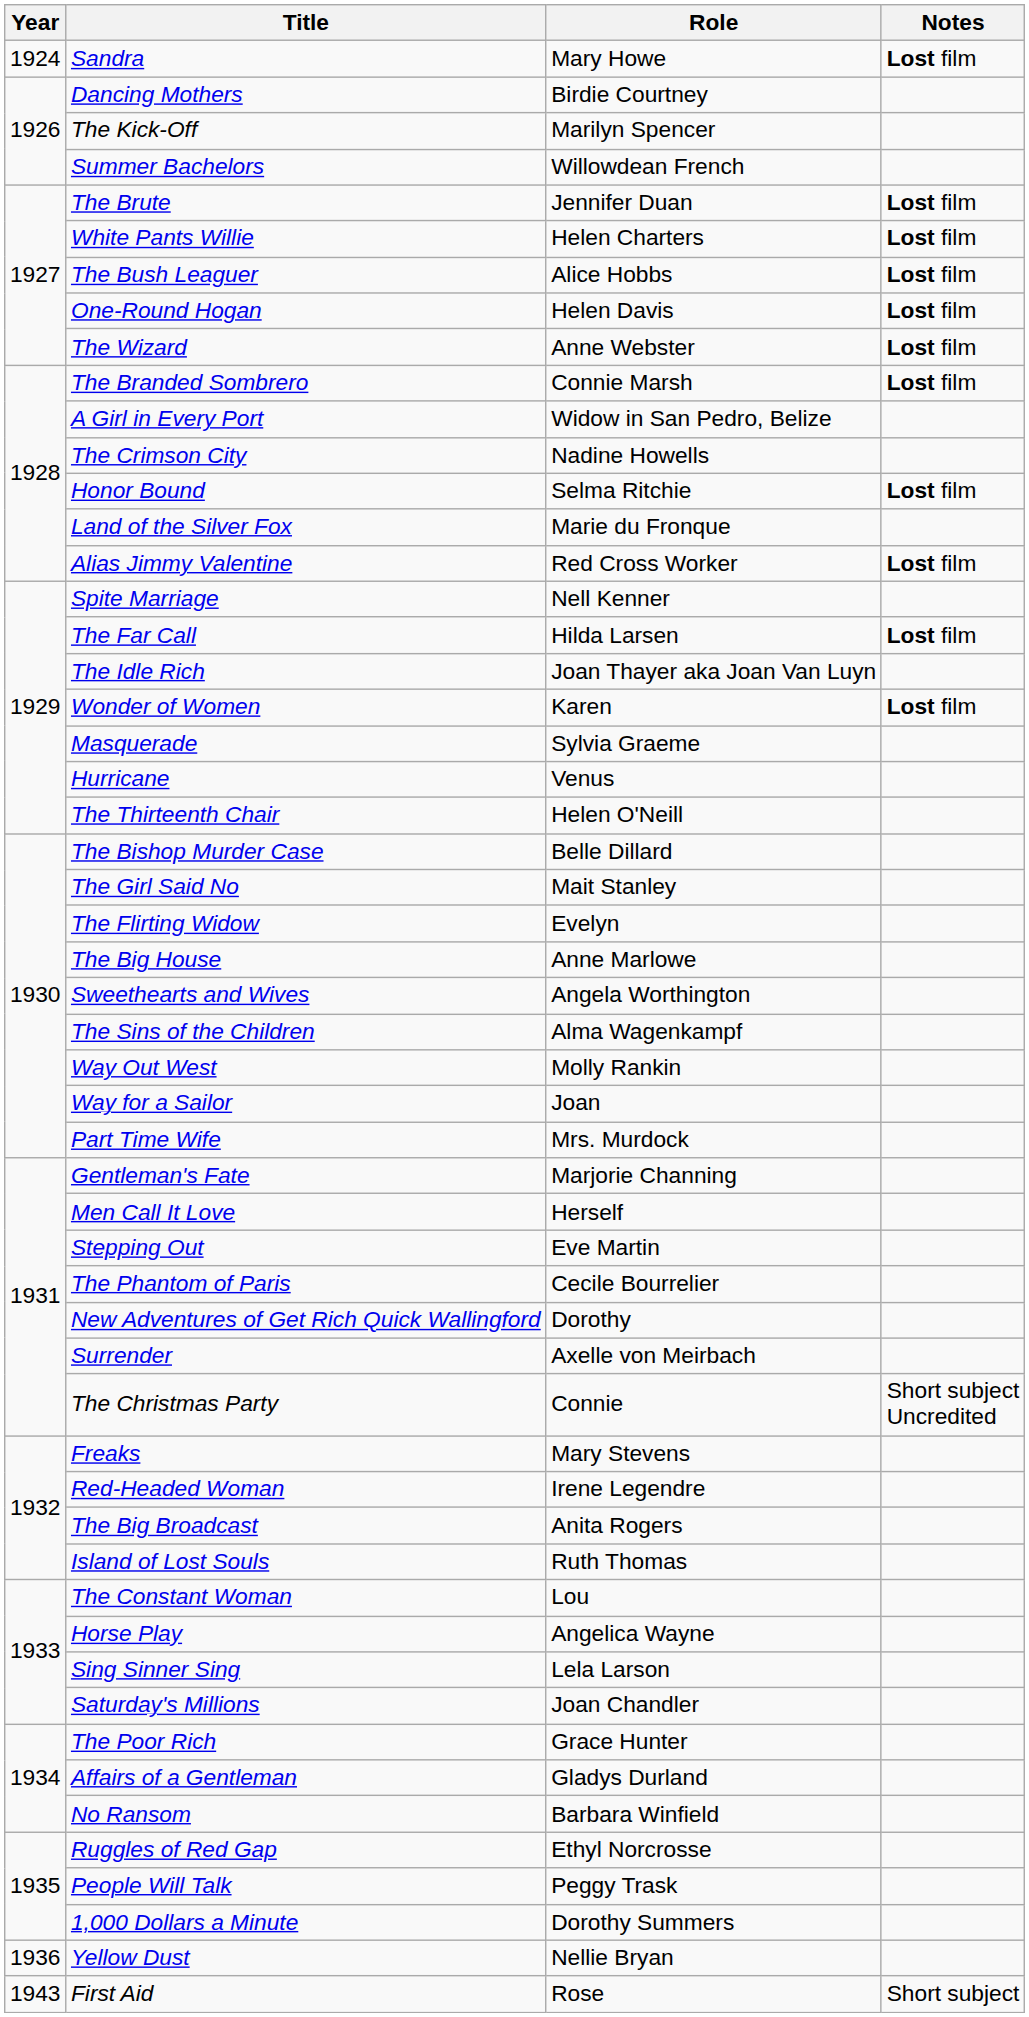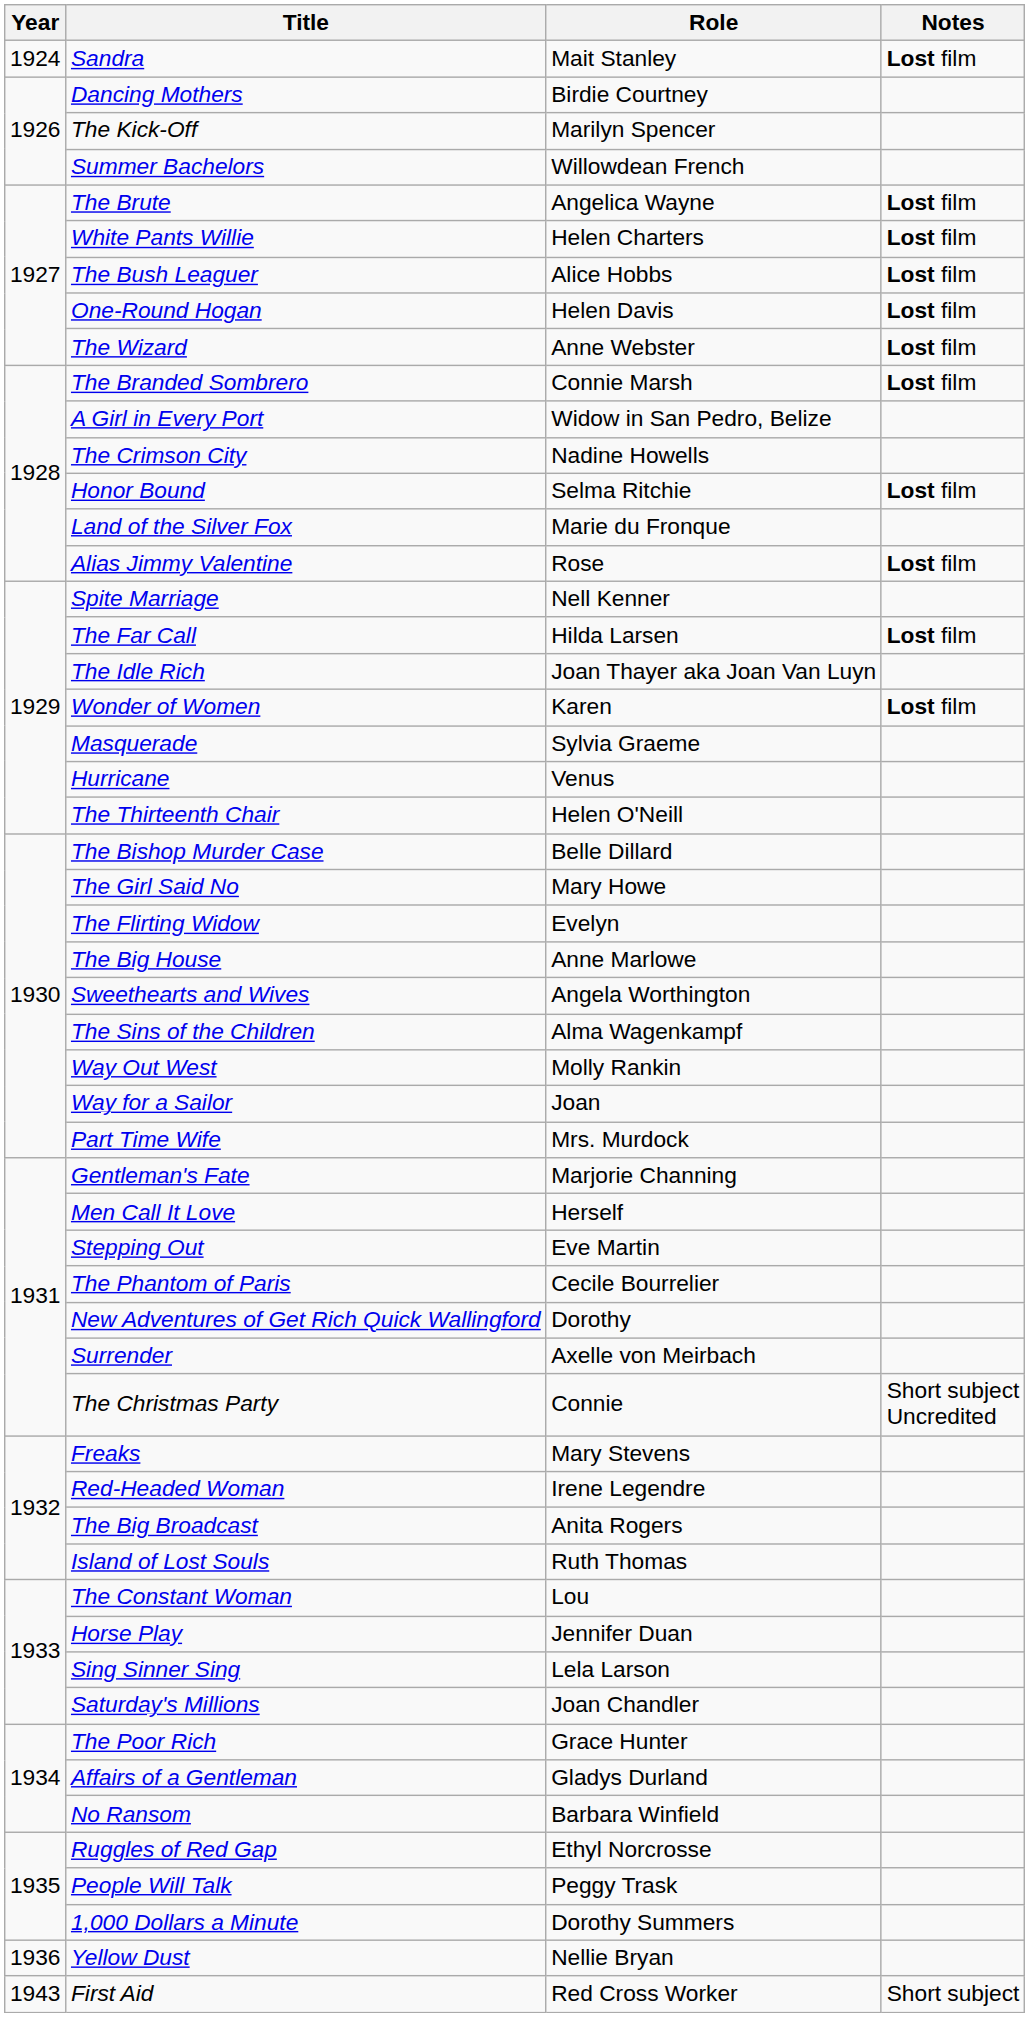 <table class="wikitable sortable">
 <tr>
 <th>Year</th>
 <th>Title</th>
 <th>Role</th>
 <th class="unsortable">Notes</th>
 </tr>
 <tr>
 <td>1924</td>
 <td><em><a href='#'>Sandra</a></em></td>
-<td>Mary Howe</td>
+<td>Mait Stanley</td>
 <td><strong>Lost</strong> film</td>
 </tr>
 <tr>
 <td rowspan=3>1926</td>
 <td><em><a href='#'>Dancing Mothers</a></em></td>
 <td>Birdie Courtney</td>
 <td></td>
 </tr>
 <tr>
 <td><em>The Kick-Off</em></td>
 <td>Marilyn Spencer</td>
 <td></td>
 </tr>
 <tr>
 <td><em><a href='#'>Summer Bachelors</a></em></td>
 <td>Willowdean French</td>
 <td></td>
 </tr>
 <tr>
 <td rowspan=5>1927</td>
 <td><em><a href='#'>The Brute</a></em></td>
-<td>Jennifer Duan</td>
+<td>Angelica Wayne</td>
 <td><strong>Lost</strong> film</td>
 </tr>
 <tr>
 <td><em><a href='#'>White Pants Willie</a></em></td>
 <td>Helen Charters</td>
 <td><strong>Lost</strong> film</td>
 </tr>
 <tr>
 <td><em><a href='#'>The Bush Leaguer</a></em></td>
 <td>Alice Hobbs</td>
 <td><strong>Lost</strong> film</td>
 </tr>
 <tr>
 <td><em><a href='#'>One-Round Hogan</a></em></td>
 <td>Helen Davis</td>
 <td><strong>Lost</strong> film</td>
 </tr>
 <tr>
 <td><em><a href='#'>The Wizard</a></em></td>
 <td>Anne Webster</td>
 <td><strong>Lost</strong> film</td>
 </tr>
 <tr>
 <td rowspan=6>1928</td>
 <td><em><a href='#'>The Branded Sombrero</a></em></td>
 <td>Connie Marsh</td>
 <td><strong>Lost</strong> film</td>
 </tr>
 <tr>
 <td><em><a href='#'>A Girl in Every Port</a></em></td>
 <td>Widow in San Pedro, Belize</td>
 <td></td>
 </tr>
 <tr>
 <td><em><a href='#'>The Crimson City</a></em></td>
 <td>Nadine Howells</td>
 <td></td>
 </tr>
 <tr>
 <td><em><a href='#'>Honor Bound</a></em></td>
 <td>Selma Ritchie</td>
 <td><strong>Lost</strong> film</td>
 </tr>
 <tr>
 <td><em><a href='#'>Land of the Silver Fox</a></em></td>
 <td>Marie du Fronque</td>
 <td></td>
 </tr>
 <tr>
 <td><em><a href='#'>Alias Jimmy Valentine</a></em></td>
-<td>Red Cross Worker</td>
+<td>Rose</td>
 <td><strong>Lost</strong> film</td>
 </tr>
 <tr>
 <td rowspan=7>1929</td>
 <td><em><a href='#'>Spite Marriage</a></em></td>
 <td>Nell Kenner</td>
 <td></td>
 </tr>
 <tr>
 <td><em><a href='#'>The Far Call</a></em></td>
 <td>Hilda Larsen</td>
 <td><strong>Lost</strong> film</td>
 </tr>
 <tr>
 <td><em><a href='#'>The Idle Rich</a></em></td>
 <td>Joan Thayer aka Joan Van Luyn</td>
 <td></td>
 </tr>
 <tr>
 <td><em><a href='#'>Wonder of Women</a></em></td>
 <td>Karen</td>
 <td><strong>Lost</strong> film</td>
 </tr>
 <tr>
 <td><em><a href='#'>Masquerade</a></em></td>
 <td>Sylvia Graeme</td>
 <td></td>
 </tr>
 <tr>
 <td><em><a href='#'>Hurricane</a></em></td>
 <td>Venus</td>
 <td></td>
 </tr>
 <tr>
 <td><em><a href='#'>The Thirteenth Chair</a></em></td>
 <td>Helen O'Neill</td>
 <td></td>
 </tr>
 <tr>
 <td rowspan=9>1930</td>
 <td><em><a href='#'>The Bishop Murder Case</a></em></td>
 <td>Belle Dillard</td>
 <td></td>
 </tr>
 <tr>
 <td><em><a href='#'>The Girl Said No</a></em></td>
-<td>Mait Stanley</td>
+<td>Mary Howe</td>
 <td></td>
 </tr>
 <tr>
 <td><em><a href='#'>The Flirting Widow</a></em></td>
 <td>Evelyn</td>
 <td></td>
 </tr>
 <tr>
 <td><em><a href='#'>The Big House</a></em></td>
 <td>Anne Marlowe</td>
 <td></td>
 </tr>
 <tr>
 <td><em><a href='#'>Sweethearts and Wives</a></em></td>
 <td>Angela Worthington</td>
 <td></td>
 </tr>
 <tr>
 <td><em><a href='#'>The Sins of the Children</a></em></td>
 <td>Alma Wagenkampf</td>
 <td></td>
 </tr>
 <tr>
 <td><em><a href='#'>Way Out West</a></em></td>
 <td>Molly Rankin</td>
 <td></td>
 </tr>
 <tr>
 <td><em><a href='#'>Way for a Sailor</a></em></td>
 <td>Joan</td>
 <td></td>
 </tr>
 <tr>
 <td><em><a href='#'>Part Time Wife</a></em></td>
 <td>Mrs. Murdock</td>
 <td></td>
 </tr>
 <tr>
 <td rowspan=7>1931</td>
 <td><em><a href='#'>Gentleman's Fate</a></em></td>
 <td>Marjorie Channing</td>
 <td></td>
 </tr>
 <tr>
 <td><em><a href='#'>Men Call It Love</a></em></td>
 <td>Herself</td>
 <td></td>
 </tr>
 <tr>
 <td><em><a href='#'>Stepping Out</a></em></td>
 <td>Eve Martin</td>
 <td></td>
 </tr>
 <tr>
 <td><em><a href='#'>The Phantom of Paris</a></em></td>
 <td>Cecile Bourrelier</td>
 <td></td>
 </tr>
 <tr>
 <td><em><a href='#'>New Adventures of Get Rich Quick Wallingford</a></em></td>
 <td>Dorothy</td>
 <td></td>
 </tr>
 <tr>
 <td><em><a href='#'>Surrender</a></em></td>
 <td>Axelle von Meirbach</td>
 <td></td>
 </tr>
 <tr>
 <td><em>The Christmas Party</em></td>
 <td>Connie</td>
 <td>Short subject <br> Uncredited</td>
 </tr>
 <tr>
 <td rowspan=4>1932</td>
 <td><em><a href='#'>Freaks</a></em></td>
 <td>Mary Stevens</td>
 <td></td>
 </tr>
 <tr>
 <td><em><a href='#'>Red-Headed Woman</a></em></td>
 <td>Irene Legendre</td>
 <td></td>
 </tr>
 <tr>
 <td><em><a href='#'>The Big Broadcast</a></em></td>
 <td>Anita Rogers</td>
 <td></td>
 </tr>
 <tr>
 <td><em><a href='#'>Island of Lost Souls</a></em></td>
 <td>Ruth Thomas</td>
 <td></td>
 </tr>
 <tr>
 <td rowspan=4>1933</td>
 <td><em><a href='#'>The Constant Woman</a></em></td>
 <td>Lou</td>
 <td></td>
 </tr>
 <tr>
 <td><em><a href='#'>Horse Play</a></em></td>
-<td>Angelica Wayne</td>
+<td>Jennifer Duan</td>
 <td></td>
 </tr>
 <tr>
 <td><em><a href='#'>Sing Sinner Sing</a></em></td>
 <td>Lela Larson</td>
 <td></td>
 </tr>
 <tr>
 <td><em><a href='#'>Saturday's Millions</a></em></td>
 <td>Joan Chandler</td>
 <td></td>
 </tr>
 <tr>
 <td rowspan=3>1934</td>
 <td><em><a href='#'>The Poor Rich</a></em></td>
 <td>Grace Hunter</td>
 <td></td>
 </tr>
 <tr>
 <td><em><a href='#'>Affairs of a Gentleman</a></em></td>
 <td>Gladys Durland</td>
 <td></td>
 </tr>
 <tr>
 <td><em><a href='#'>No Ransom</a></em></td>
 <td>Barbara Winfield</td>
 <td></td>
 </tr>
 <tr>
 <td rowspan=3>1935</td>
 <td><em><a href='#'>Ruggles of Red Gap</a></em></td>
 <td>Ethyl Norcrosse</td>
 <td></td>
 </tr>
 <tr>
 <td><em><a href='#'>People Will Talk</a></em></td>
 <td>Peggy Trask</td>
 <td></td>
 </tr>
 <tr>
 <td><em><a href='#'>1,000 Dollars a Minute</a></em></td>
 <td>Dorothy Summers</td>
 <td></td>
 </tr>
 <tr>
 <td>1936</td>
 <td><em><a href='#'>Yellow Dust</a></em></td>
 <td>Nellie Bryan</td>
 <td></td>
 </tr>
 <tr>
 <td>1943</td>
 <td><em>First Aid</em></td>
-<td>Rose</td>
+<td>Red Cross Worker</td>
 <td>Short subject</td>
 </tr>
 </table>
